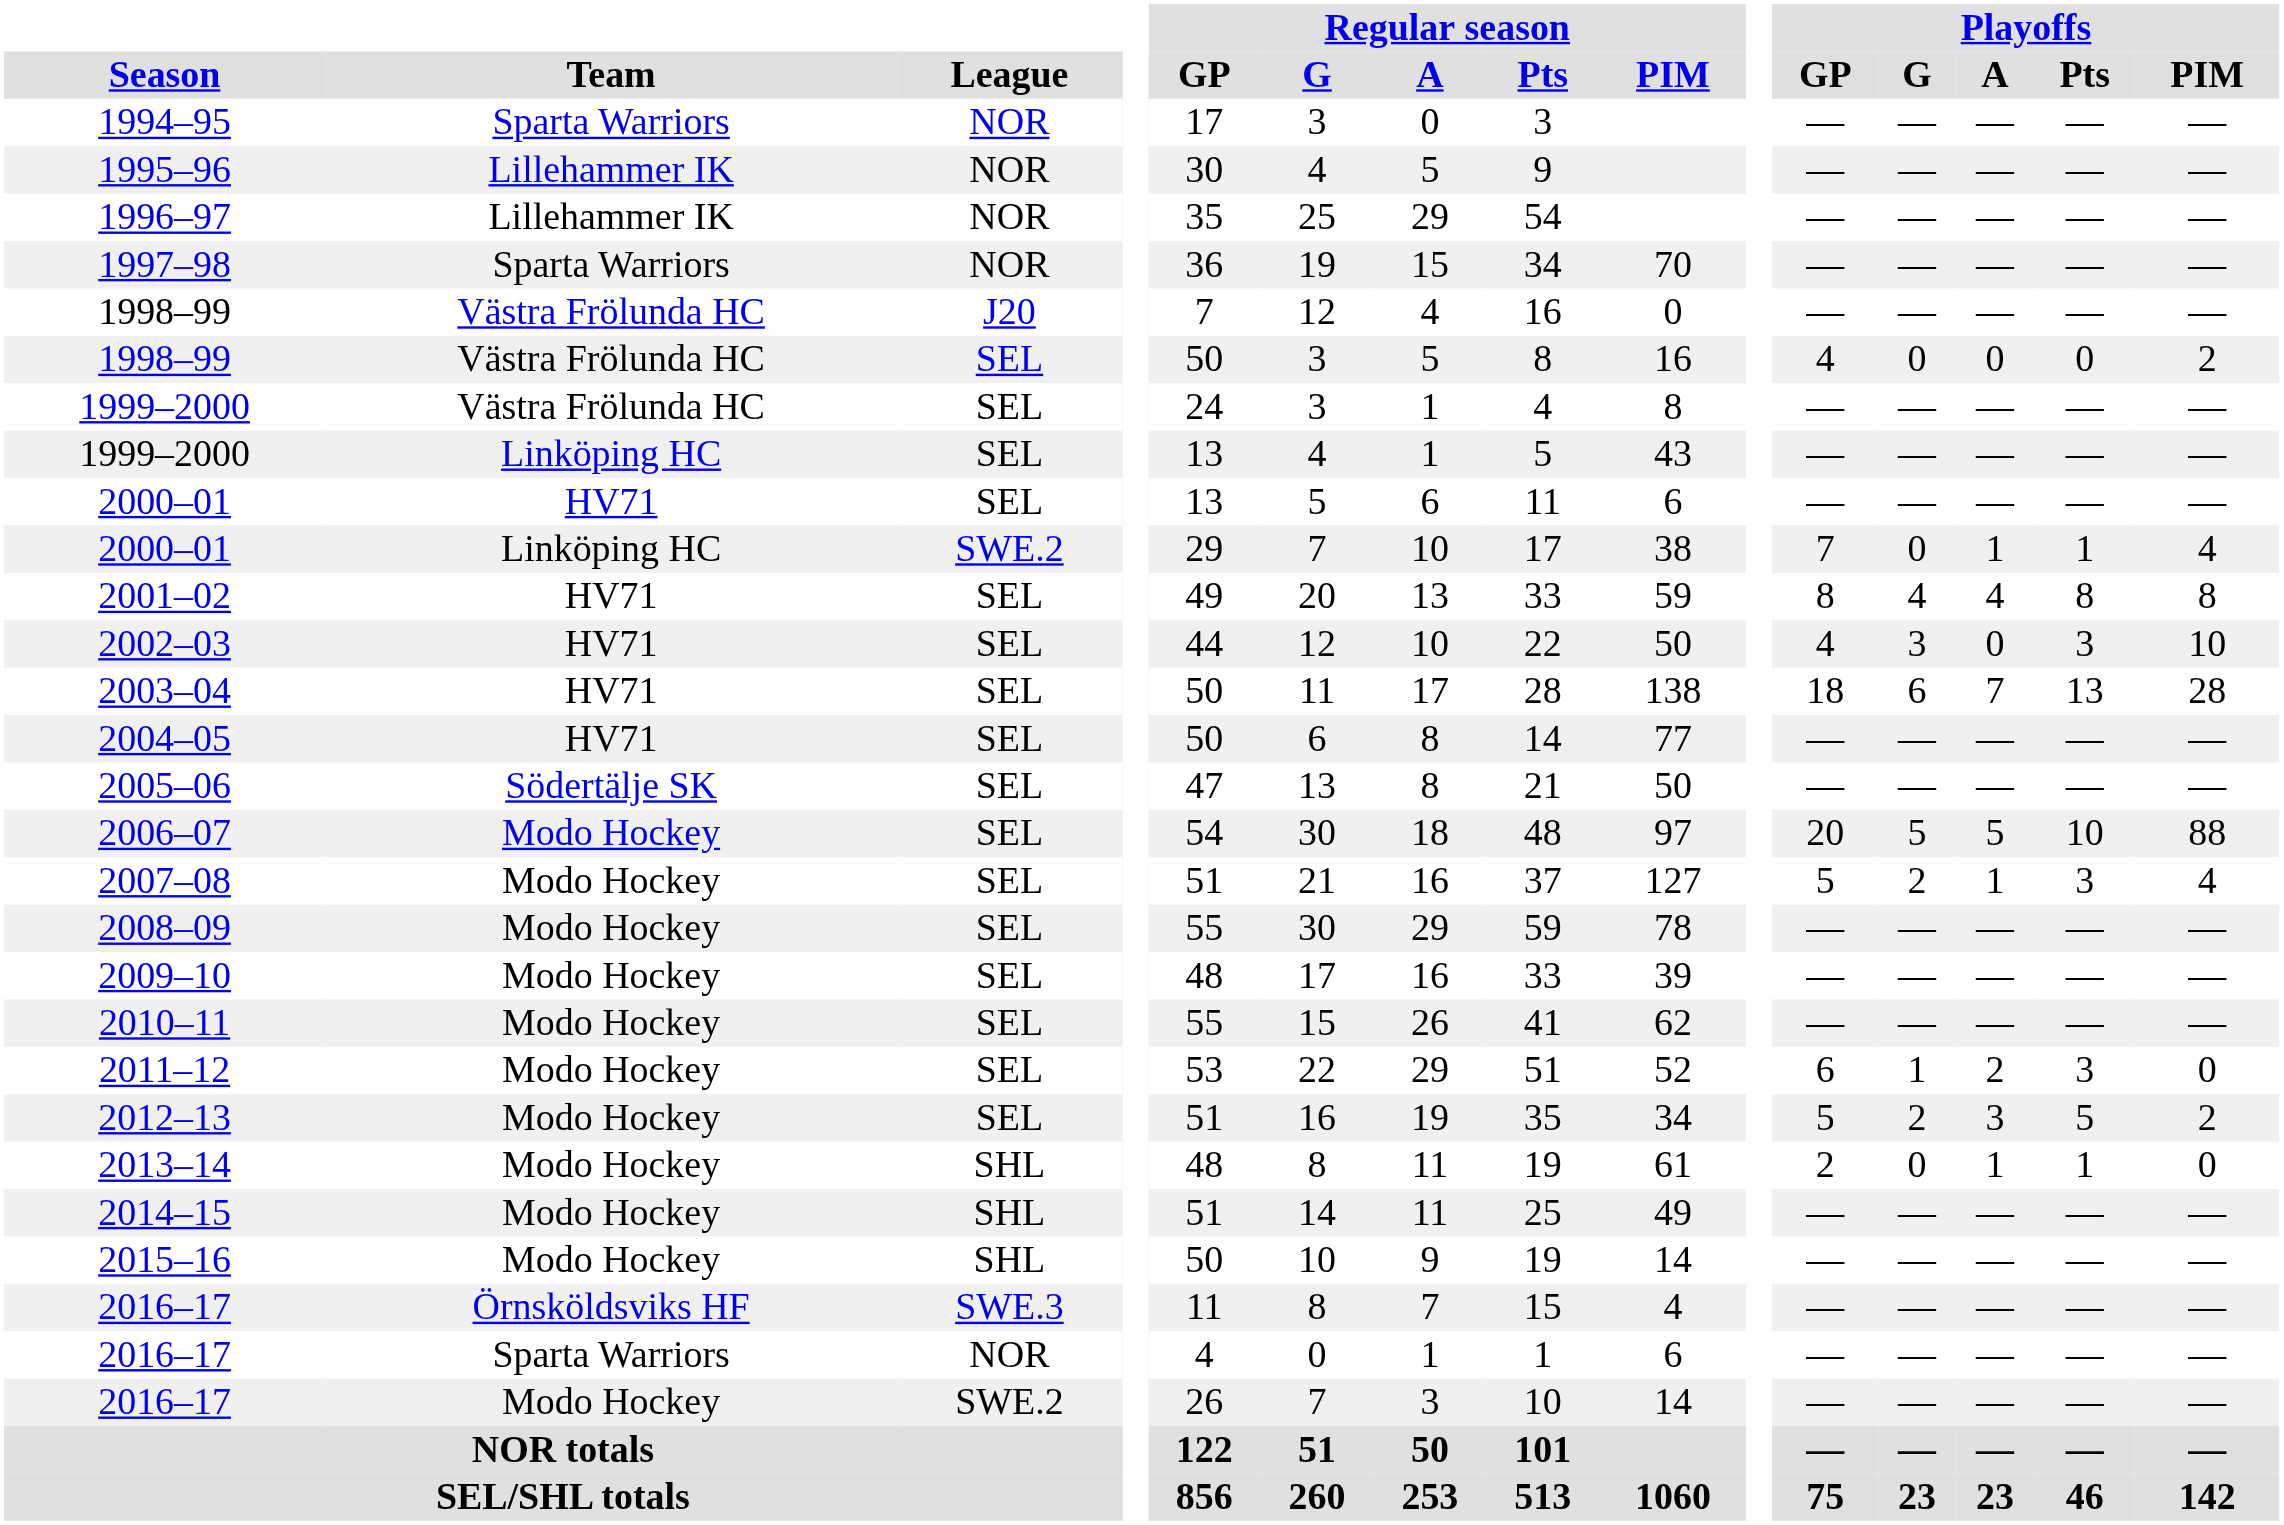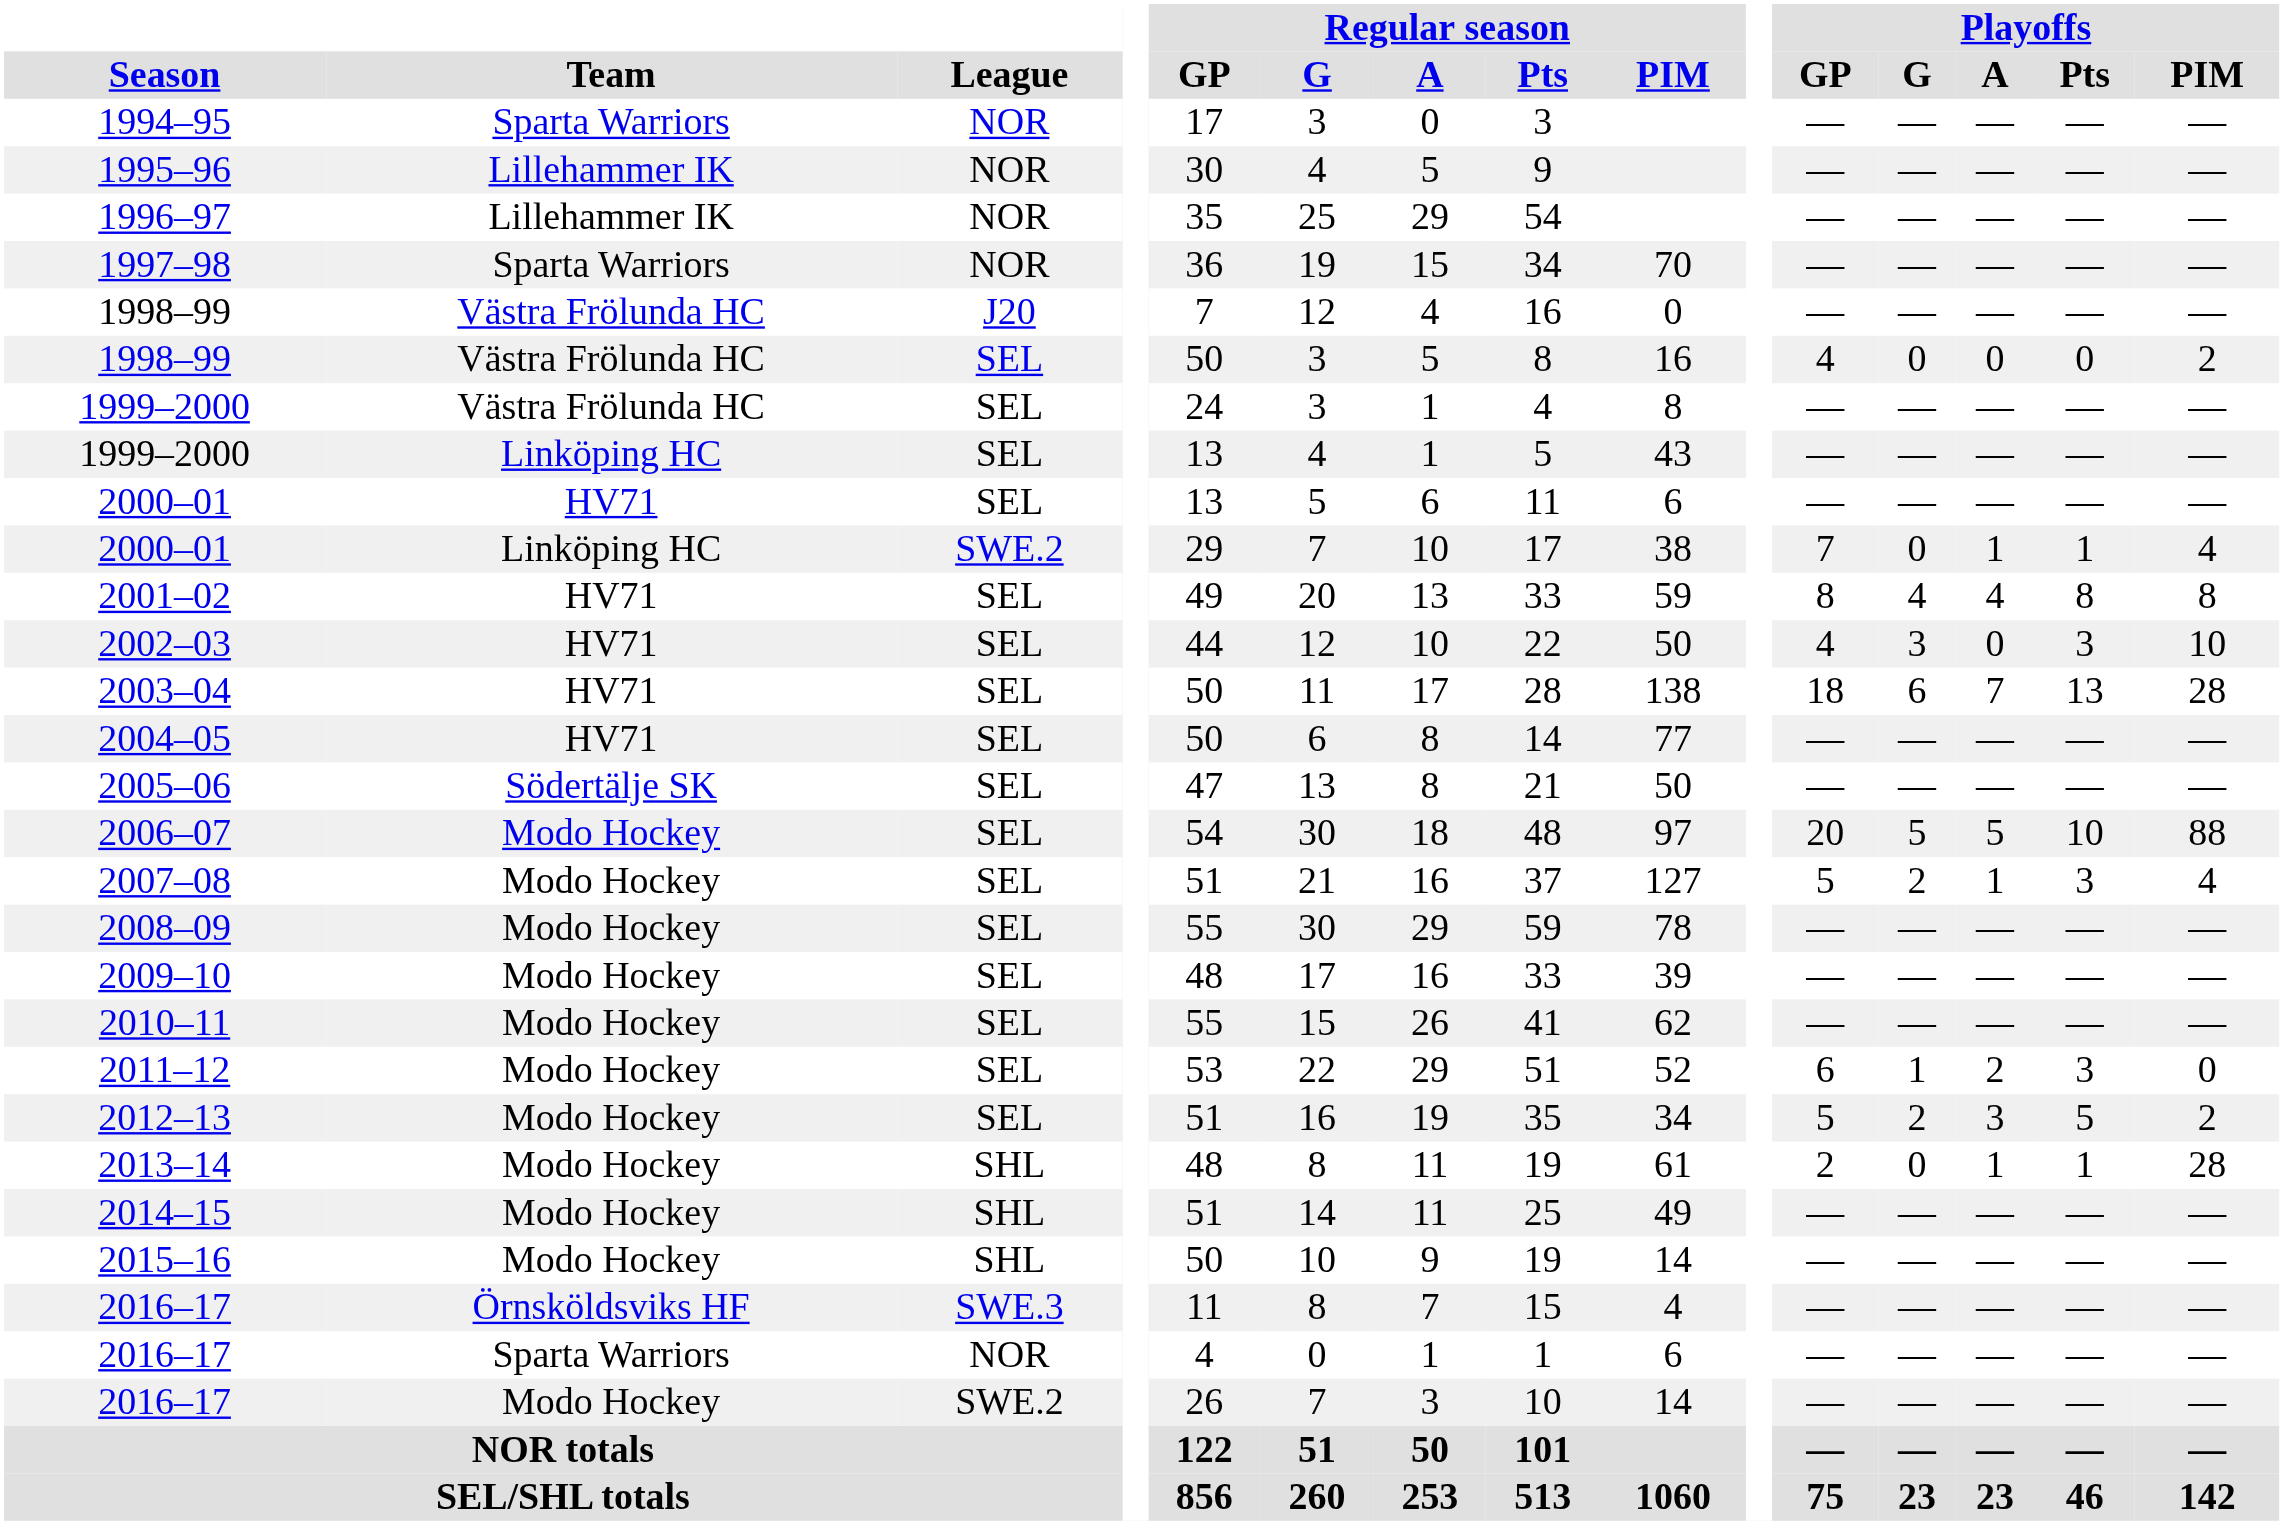 <table border="0" cellpadding="1" cellspacing="0" style="text-align:center; width:60em">
 <tr bgcolor="#e0e0e0">
 <th colspan="3" bgcolor="#ffffff"> </th>
 <th rowspan="99" bgcolor="#ffffff"> </th>
 <th colspan="5"><a href='#'>Regular season</a></th>
 <th rowspan="99" bgcolor="#ffffff"> </th>
 <th colspan="5"><a href='#'>Playoffs</a></th>
 </tr>
 <tr bgcolor="#e0e0e0">
 <th><a href='#'>Season</a></th>
 <th>Team</th>
 <th>League</th>
 <th>GP</th>
 <th><a href='#'>G</a></th>
 <th><a href='#'>A</a></th>
 <th><a href='#'>Pts</a></th>
 <th><a href='#'>PIM</a></th>
 <th>GP</th>
 <th>G</th>
 <th>A</th>
 <th>Pts</th>
 <th>PIM</th>
 </tr>
 <tr>
 <td><a href='#'>1994–95</a></td>
 <td><a href='#'>Sparta Warriors</a></td>
 <td><a href='#'>NOR</a></td>
 <td>17</td>
 <td>3</td>
 <td>0</td>
 <td>3</td>
 <td></td>
 <td>—</td>
 <td>—</td>
 <td>—</td>
 <td>—</td>
 <td>—</td>
 </tr>
 <tr bgcolor="#f0f0f0">
 <td><a href='#'>1995–96</a></td>
 <td><a href='#'>Lillehammer IK</a></td>
 <td>NOR</td>
 <td>30</td>
 <td>4</td>
 <td>5</td>
 <td>9</td>
 <td></td>
 <td>—</td>
 <td>—</td>
 <td>—</td>
 <td>—</td>
 <td>—</td>
 </tr>
 <tr>
 <td><a href='#'>1996–97</a></td>
 <td>Lillehammer IK</td>
 <td>NOR</td>
 <td>35</td>
 <td>25</td>
 <td>29</td>
 <td>54</td>
 <td></td>
 <td>—</td>
 <td>—</td>
 <td>—</td>
 <td>—</td>
 <td>—</td>
 </tr>
 <tr bgcolor="#f0f0f0">
 <td><a href='#'>1997–98</a></td>
 <td>Sparta Warriors</td>
 <td>NOR</td>
 <td>36</td>
 <td>19</td>
 <td>15</td>
 <td>34</td>
 <td>70</td>
 <td>—</td>
 <td>—</td>
 <td>—</td>
 <td>—</td>
 <td>—</td>
 </tr>
 <tr>
 <td>1998–99</td>
 <td><a href='#'>Västra Frölunda HC</a></td>
 <td><a href='#'>J20</a></td>
 <td>7</td>
 <td>12</td>
 <td>4</td>
 <td>16</td>
 <td>0</td>
 <td>—</td>
 <td>—</td>
 <td>—</td>
 <td>—</td>
 <td>—</td>
 </tr>
 <tr bgcolor="#f0f0f0">
 <td><a href='#'>1998–99</a></td>
 <td>Västra Frölunda HC</td>
 <td><a href='#'>SEL</a></td>
 <td>50</td>
 <td>3</td>
 <td>5</td>
 <td>8</td>
 <td>16</td>
 <td>4</td>
 <td>0</td>
 <td>0</td>
 <td>0</td>
 <td>2</td>
 </tr>
 <tr>
 <td><a href='#'>1999–2000</a></td>
 <td>Västra Frölunda HC</td>
 <td>SEL</td>
 <td>24</td>
 <td>3</td>
 <td>1</td>
 <td>4</td>
 <td>8</td>
 <td>—</td>
 <td>—</td>
 <td>—</td>
 <td>—</td>
 <td>—</td>
 </tr>
 <tr bgcolor="#f0f0f0">
 <td>1999–2000</td>
 <td><a href='#'>Linköping HC</a></td>
 <td>SEL</td>
 <td>13</td>
 <td>4</td>
 <td>1</td>
 <td>5</td>
 <td>43</td>
 <td>—</td>
 <td>—</td>
 <td>—</td>
 <td>—</td>
 <td>—</td>
 </tr>
 <tr>
 <td><a href='#'>2000–01</a></td>
 <td><a href='#'>HV71</a></td>
 <td>SEL</td>
 <td>13</td>
 <td>5</td>
 <td>6</td>
 <td>11</td>
 <td>6</td>
 <td>—</td>
 <td>—</td>
 <td>—</td>
 <td>—</td>
 <td>—</td>
 </tr>
 <tr bgcolor="#f0f0f0">
 <td><a href='#'>2000–01</a></td>
 <td>Linköping HC</td>
 <td><a href='#'>SWE.2</a></td>
 <td>29</td>
 <td>7</td>
 <td>10</td>
 <td>17</td>
 <td>38</td>
 <td>7</td>
 <td>0</td>
 <td>1</td>
 <td>1</td>
 <td>4</td>
 </tr>
 <tr>
 <td><a href='#'>2001–02</a></td>
 <td>HV71</td>
 <td>SEL</td>
 <td>49</td>
 <td>20</td>
 <td>13</td>
 <td>33</td>
 <td>59</td>
 <td>8</td>
 <td>4</td>
 <td>4</td>
 <td>8</td>
 <td>8</td>
 </tr>
 <tr bgcolor="#f0f0f0">
 <td><a href='#'>2002–03</a></td>
 <td>HV71</td>
 <td>SEL</td>
 <td>44</td>
 <td>12</td>
 <td>10</td>
 <td>22</td>
 <td>50</td>
 <td>4</td>
 <td>3</td>
 <td>0</td>
 <td>3</td>
 <td>10</td>
 </tr>
 <tr>
 <td><a href='#'>2003–04</a></td>
 <td>HV71</td>
 <td>SEL</td>
 <td>50</td>
 <td>11</td>
 <td>17</td>
 <td>28</td>
 <td>138</td>
 <td>18</td>
 <td>6</td>
 <td>7</td>
 <td>13</td>
 <td>28</td>
 </tr>
 <tr bgcolor="#f0f0f0">
 <td><a href='#'>2004–05</a></td>
 <td>HV71</td>
 <td>SEL</td>
 <td>50</td>
 <td>6</td>
 <td>8</td>
 <td>14</td>
 <td>77</td>
 <td>—</td>
 <td>—</td>
 <td>—</td>
 <td>—</td>
 <td>—</td>
 </tr>
 <tr>
 <td><a href='#'>2005–06</a></td>
 <td><a href='#'>Södertälje SK</a></td>
 <td>SEL</td>
 <td>47</td>
 <td>13</td>
 <td>8</td>
 <td>21</td>
 <td>50</td>
 <td>—</td>
 <td>—</td>
 <td>—</td>
 <td>—</td>
 <td>—</td>
 </tr>
 <tr bgcolor="#f0f0f0">
 <td><a href='#'>2006–07</a></td>
 <td><a href='#'>Modo Hockey</a></td>
 <td>SEL</td>
 <td>54</td>
 <td>30</td>
 <td>18</td>
 <td>48</td>
 <td>97</td>
 <td>20</td>
 <td>5</td>
 <td>5</td>
 <td>10</td>
 <td>88</td>
 </tr>
 <tr>
 <td><a href='#'>2007–08</a></td>
 <td>Modo Hockey</td>
 <td>SEL</td>
 <td>51</td>
 <td>21</td>
 <td>16</td>
 <td>37</td>
 <td>127</td>
 <td>5</td>
 <td>2</td>
 <td>1</td>
 <td>3</td>
 <td>4</td>
 </tr>
 <tr bgcolor="#f0f0f0">
 <td><a href='#'>2008–09</a></td>
 <td>Modo Hockey</td>
 <td>SEL</td>
 <td>55</td>
 <td>30</td>
 <td>29</td>
 <td>59</td>
 <td>78</td>
 <td>—</td>
 <td>—</td>
 <td>—</td>
 <td>—</td>
 <td>—</td>
 </tr>
 <tr>
 <td><a href='#'>2009–10</a></td>
 <td>Modo Hockey</td>
 <td>SEL</td>
 <td>48</td>
 <td>17</td>
 <td>16</td>
 <td>33</td>
 <td>39</td>
 <td>—</td>
 <td>—</td>
 <td>—</td>
 <td>—</td>
 <td>—</td>
 </tr>
 <tr bgcolor="#f0f0f0">
 <td><a href='#'>2010–11</a></td>
 <td>Modo Hockey</td>
 <td>SEL</td>
 <td>55</td>
 <td>15</td>
 <td>26</td>
 <td>41</td>
 <td>62</td>
 <td>—</td>
 <td>—</td>
 <td>—</td>
 <td>—</td>
 <td>—</td>
 </tr>
 <tr>
 <td><a href='#'>2011–12</a></td>
 <td>Modo Hockey</td>
 <td>SEL</td>
 <td>53</td>
 <td>22</td>
 <td>29</td>
 <td>51</td>
 <td>52</td>
 <td>6</td>
 <td>1</td>
 <td>2</td>
 <td>3</td>
 <td>0</td>
 </tr>
 <tr bgcolor="#f0f0f0">
 <td><a href='#'>2012–13</a></td>
 <td>Modo Hockey</td>
 <td>SEL</td>
 <td>51</td>
 <td>16</td>
 <td>19</td>
 <td>35</td>
 <td>34</td>
 <td>5</td>
 <td>2</td>
 <td>3</td>
 <td>5</td>
 <td>2</td>
 </tr>
 <tr>
 <td><a href='#'>2013–14</a></td>
 <td>Modo Hockey</td>
 <td>SHL</td>
 <td>48</td>
 <td>8</td>
 <td>11</td>
 <td>19</td>
 <td>61</td>
 <td>2</td>
 <td>0</td>
 <td>1</td>
 <td>1</td>
-<td>0</td>
+<td>28</td>
 </tr>
 <tr bgcolor="#f0f0f0">
 <td><a href='#'>2014–15</a></td>
 <td>Modo Hockey</td>
 <td>SHL</td>
 <td>51</td>
 <td>14</td>
 <td>11</td>
 <td>25</td>
 <td>49</td>
 <td>—</td>
 <td>—</td>
 <td>—</td>
 <td>—</td>
 <td>—</td>
 </tr>
 <tr>
 <td><a href='#'>2015–16</a></td>
 <td>Modo Hockey</td>
 <td>SHL</td>
 <td>50</td>
 <td>10</td>
 <td>9</td>
 <td>19</td>
 <td>14</td>
 <td>—</td>
 <td>—</td>
 <td>—</td>
 <td>—</td>
 <td>—</td>
 </tr>
 <tr bgcolor="#f0f0f0">
 <td><a href='#'>2016–17</a></td>
 <td><a href='#'>Örnsköldsviks HF</a></td>
 <td><a href='#'>SWE.3</a></td>
 <td>11</td>
 <td>8</td>
 <td>7</td>
 <td>15</td>
 <td>4</td>
 <td>—</td>
 <td>—</td>
 <td>—</td>
 <td>—</td>
 <td>—</td>
 </tr>
 <tr>
 <td><a href='#'>2016–17</a></td>
 <td>Sparta Warriors</td>
 <td>NOR</td>
 <td>4</td>
 <td>0</td>
 <td>1</td>
 <td>1</td>
 <td>6</td>
 <td>—</td>
 <td>—</td>
 <td>—</td>
 <td>—</td>
 <td>—</td>
 </tr>
 <tr bgcolor="#f0f0f0">
 <td><a href='#'>2016–17</a></td>
 <td>Modo Hockey</td>
 <td>SWE.2</td>
 <td>26</td>
 <td>7</td>
 <td>3</td>
 <td>10</td>
 <td>14</td>
 <td>—</td>
 <td>—</td>
 <td>—</td>
 <td>—</td>
 <td>—</td>
 </tr>
 <tr bgcolor="#e0e0e0">
 <th colspan="3">NOR totals</th>
 <th>122</th>
 <th>51</th>
 <th>50</th>
 <th>101</th>
 <th></th>
 <th>—</th>
 <th>—</th>
 <th>—</th>
 <th>—</th>
 <th>—</th>
 </tr>
 <tr bgcolor="#e0e0e0">
 <th colspan="3">SEL/SHL totals</th>
 <th>856</th>
 <th>260</th>
 <th>253</th>
 <th>513</th>
 <th>1060</th>
 <th>75</th>
 <th>23</th>
 <th>23</th>
 <th>46</th>
 <th>142</th>
 </tr>
 </table>
